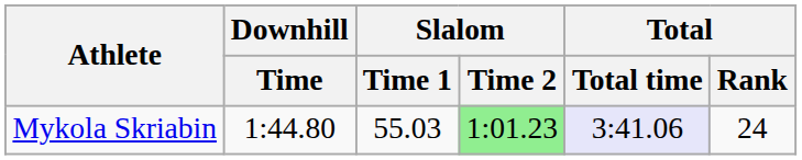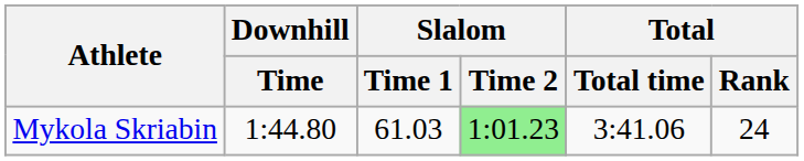 <table class="wikitable" style="font-size:90%">
 <tr>
 <th rowspan="2">Athlete</th>
 <th>Downhill</th>
 <th colspan="2">Slalom</th>
 <th colspan="2">Total</th>
 </tr>
 <tr>
 <th>Time</th>
 <th>Time 1</th>
 <th>Time 2</th>
 <th>Total time</th>
 <th>Rank</th>
 </tr>
 <tr>
 <td><a href='#'>Mykola Skriabin</a></td>
 <td align="center">1:44.80</td>
-<td align="center">55.03</td>
+<td align="center">61.03</td>
 <td align="center" style="background: lightgreen;">1:01.23</td>
-<td align="center" style="background: lavender;">3:41.06</td>
+<td align="center">3:41.06</td>
 <td align="center">24</td>
 </tr>
 </table>
